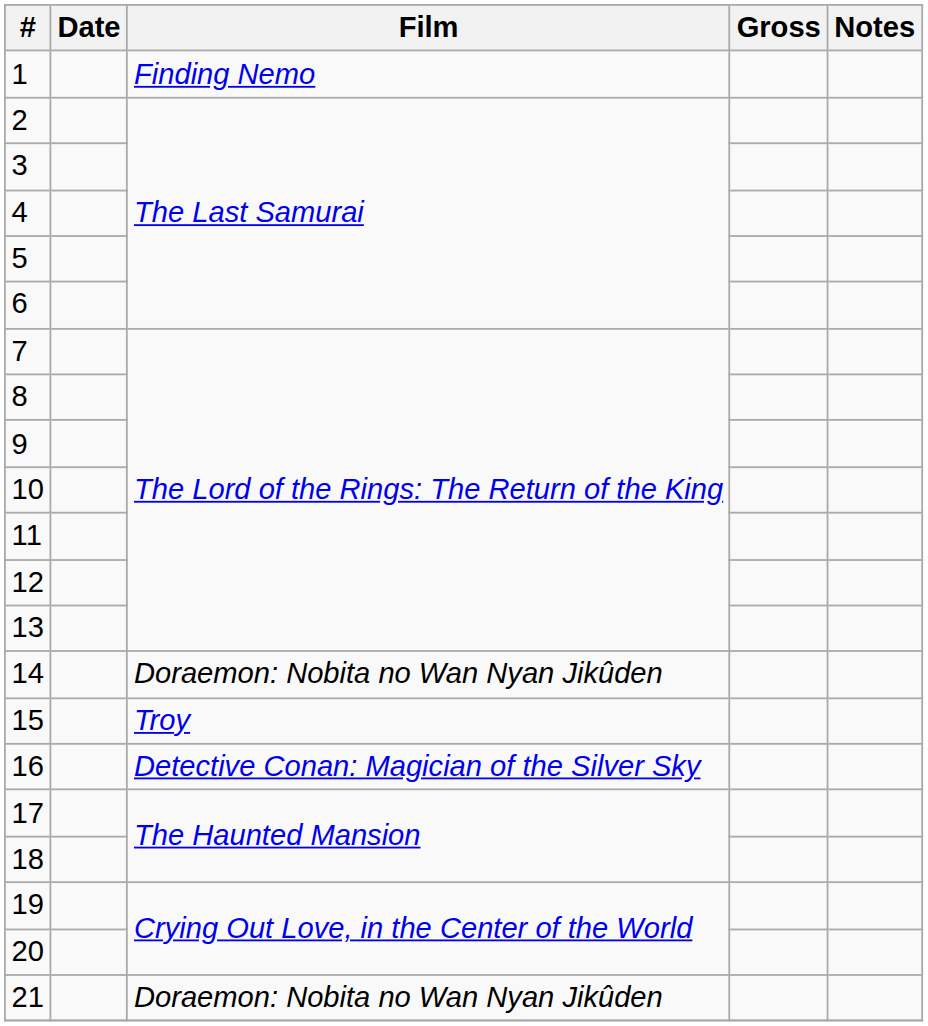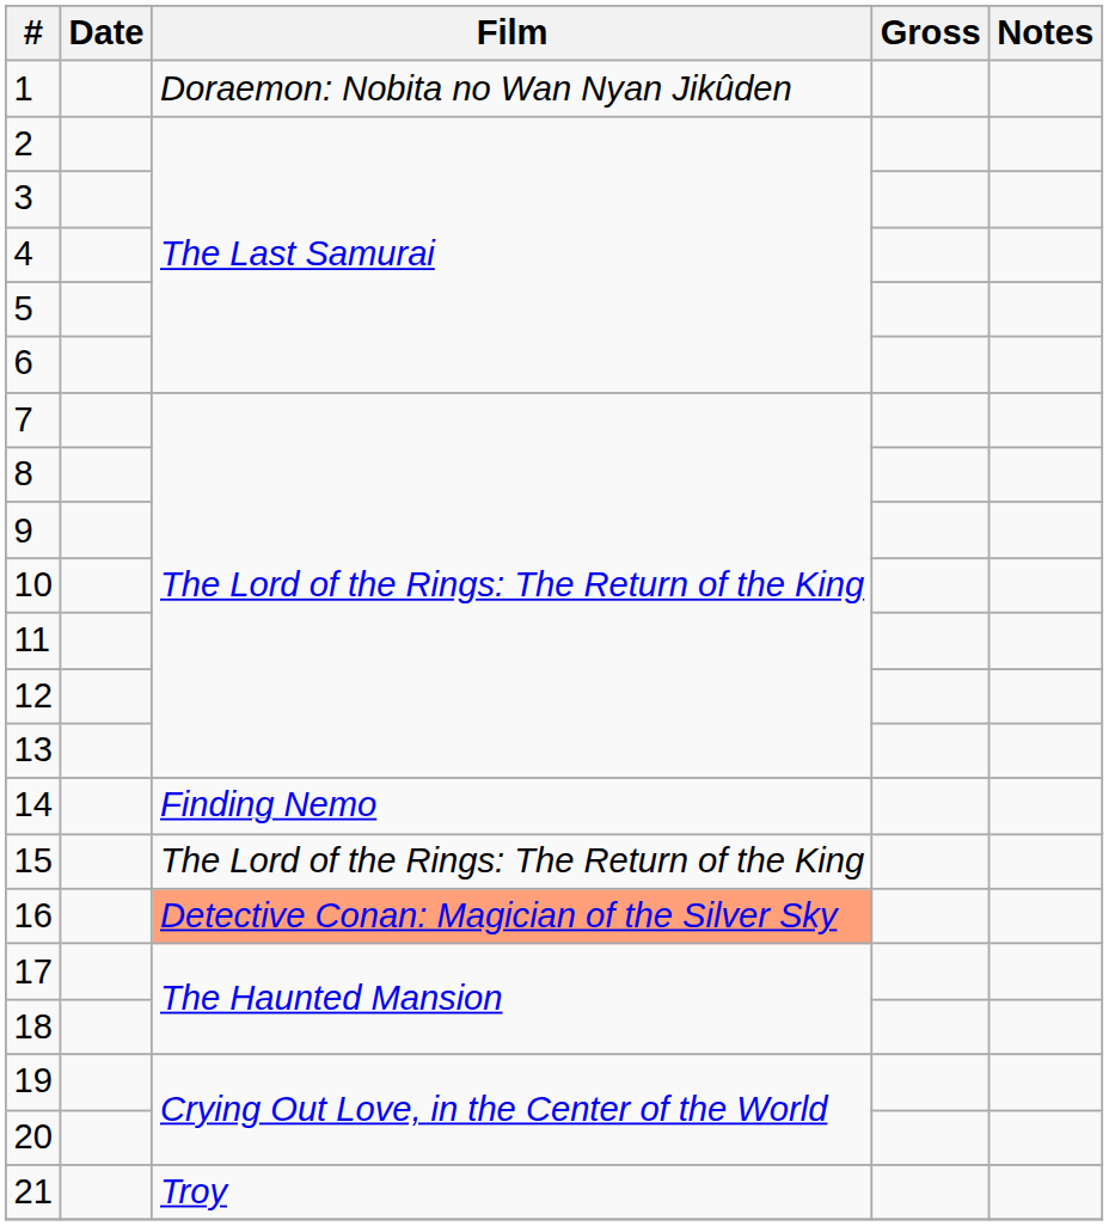 <table class="wikitable sortable">
 <tr>
 <th>#</th>
 <th>Date</th>
 <th>Film</th>
 <th>Gross</th>
 <th>Notes</th>
 </tr>
 <tr>
 <td>1</td>
 <td></td>
-<td><em><a href='#'>Finding Nemo</a></em></td>
+<td><em>Doraemon: Nobita no Wan Nyan Jikûden</em></td>
 <td></td>
 <td></td>
 </tr>
 <tr>
 <td>2</td>
 <td></td>
 <td rowspan="5"><em><a href='#'>The Last Samurai</a></em></td>
 <td></td>
 <td></td>
 </tr>
 <tr>
 <td>3</td>
 <td></td>
 <td></td>
 <td></td>
 </tr>
 <tr>
 <td>4</td>
 <td></td>
 <td></td>
 <td></td>
 </tr>
 <tr>
 <td>5</td>
 <td></td>
 <td></td>
 <td></td>
 </tr>
 <tr>
 <td>6</td>
 <td></td>
 <td></td>
 <td></td>
 </tr>
 <tr>
 <td>7</td>
 <td></td>
 <td rowspan="7"><em><a href='#'>The Lord of the Rings: The Return of the King</a></em></td>
 <td></td>
 <td></td>
 </tr>
 <tr>
 <td>8</td>
 <td></td>
 <td></td>
 <td></td>
 </tr>
 <tr>
 <td>9</td>
 <td></td>
 <td></td>
 <td></td>
 </tr>
 <tr>
 <td>10</td>
 <td></td>
 <td></td>
 <td></td>
 </tr>
 <tr>
 <td>11</td>
 <td></td>
 <td></td>
 <td></td>
 </tr>
 <tr>
 <td>12</td>
 <td></td>
 <td></td>
 <td></td>
 </tr>
 <tr>
 <td>13</td>
 <td></td>
 <td></td>
 <td></td>
 </tr>
 <tr>
 <td>14</td>
 <td></td>
-<td><em>Doraemon: Nobita no Wan Nyan Jikûden</em></td>
+<td><em><a href='#'>Finding Nemo</a></em></td>
 <td></td>
 <td></td>
 </tr>
 <tr>
 <td>15</td>
 <td></td>
-<td><em><a href='#'>Troy</a></em></td>
+<td><em>The Lord of the Rings: The Return of the King</em></td>
 <td></td>
 <td></td>
 </tr>
 <tr>
 <td>16</td>
 <td></td>
-<td><em><a href='#'>Detective Conan: Magician of the Silver Sky</a></em></td>
+<td style="background: lightsalmon;"><em><a href='#'>Detective Conan: Magician of the Silver Sky</a></em></td>
 <td></td>
 <td></td>
 </tr>
 <tr>
 <td>17</td>
 <td></td>
 <td rowspan="2"><em><a href='#'>The Haunted Mansion</a></em></td>
 <td></td>
 <td></td>
 </tr>
 <tr>
 <td>18</td>
 <td></td>
 <td></td>
 <td></td>
 </tr>
 <tr>
 <td>19</td>
 <td></td>
 <td rowspan="2"><em><a href='#'>Crying Out Love, in the Center of the World</a></em></td>
 <td></td>
 <td></td>
 </tr>
 <tr>
 <td>20</td>
 <td></td>
 <td></td>
 <td></td>
 </tr>
 <tr>
 <td>21</td>
 <td></td>
-<td><em>Doraemon: Nobita no Wan Nyan Jikûden</em></td>
+<td><em><a href='#'>Troy</a></em></td>
 <td></td>
 <td></td>
 </tr>
 <tr>
 </tr>
 </table>
